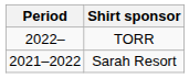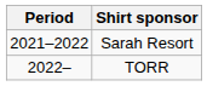 <table class="wikitable" style="text-align:center;margin-left:1em;float:center">
 <tr>
 <th>Period</th>
 <th>Shirt sponsor</th>
 </tr>
 <tr>
+<td>2021–2022</td>
+<td>Sarah Resort</td>
+</tr>
+<tr>
 <td>2022–</td>
 <td>TORR</td>
 </tr>
-<tr>
-<td>2021–2022</td>
-<td>Sarah Resort</td>
-</tr>
 </table>
